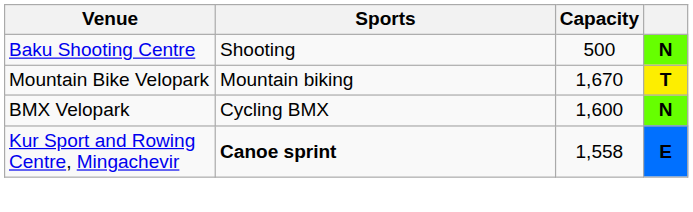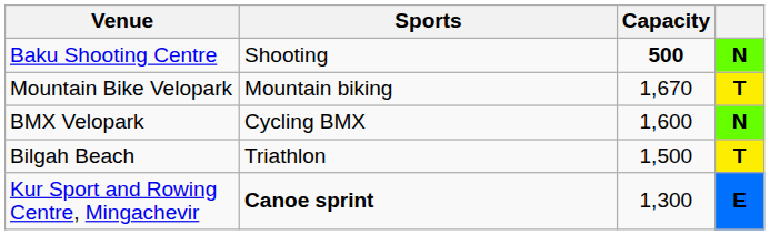 <table class="wikitable">
 <tr>
 <th width="170">Venue</th>
 <th width="278">Sports</th>
 <th>Capacity</th>
 <th width="30"></th>
 </tr>
 <tr>
 <td><a href='#'>Baku Shooting Centre</a></td>
 <td>Shooting</td>
-<td align="center">500</td>
+<td align="center"><strong>500</strong></td>
 <td align="center" style="background:#66FF00"><strong>N</strong></td>
 </tr>
 <tr>
 <td>Mountain Bike Velopark</td>
 <td>Mountain biking</td>
 <td align="center">1,670</td>
 <td align="center" style="background:#FDEE00"><strong>T</strong></td>
 </tr>
 <tr>
 <td>BMX Velopark</td>
 <td>Cycling BMX</td>
 <td align="center">1,600</td>
 <td align="center" style="background:#66FF00"><strong>N</strong></td>
 </tr>
 <tr>
+<td>Bilgah Beach</td>
+<td>Triathlon</td>
+<td align="center">1,500</td>
+<td align="center" style="background:#FDEE00"><strong>T</strong></td>
+</tr>
+<tr>
 <td><a href='#'>Kur Sport and Rowing Centre</a>, <a href='#'>Mingachevir</a></td>
 <td><strong>Canoe sprint</strong></td>
-<td align="center">1,558</td>
+<td align="center">1,300</td>
 <td align="center" style="background:#0070FF"><strong>E</strong></td>
 </tr>
 </table>
